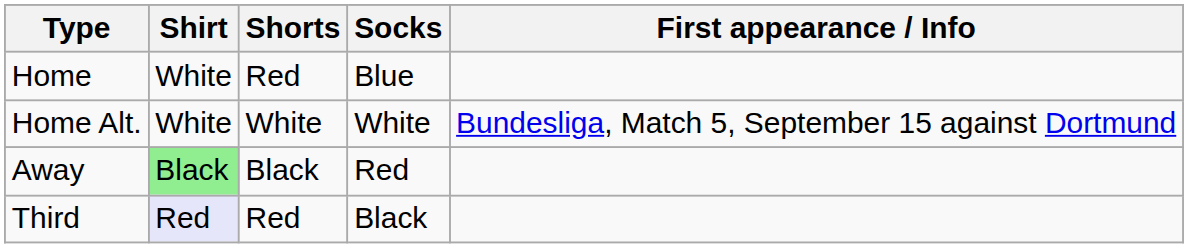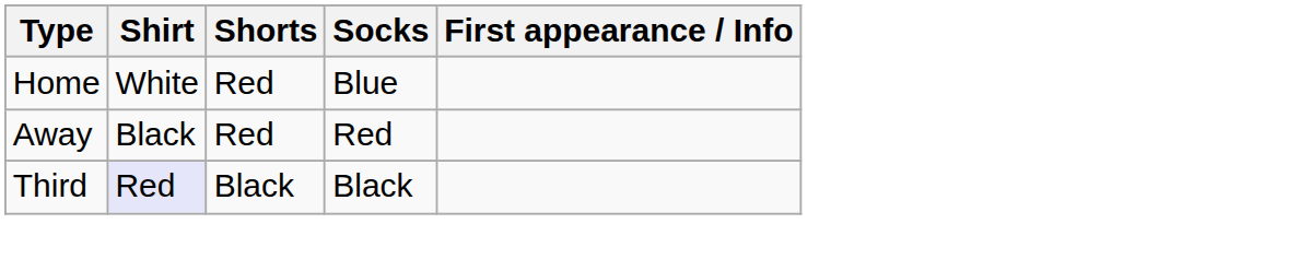 <table class="wikitable">
 <tr>
 <th>Type</th>
 <th>Shirt</th>
 <th>Shorts</th>
 <th>Socks</th>
 <th>First appearance / Info</th>
 </tr>
 <tr>
 <td>Home</td>
 <td>White</td>
 <td>Red</td>
 <td>Blue</td>
 <td></td>
 </tr>
 <tr>
-<td>Home Alt.</td>
-<td>White</td>
-<td>White</td>
-<td>White</td>
-<td><a href='#'>Bundesliga</a>, Match 5, September 15 against <a href='#'>Dortmund</a></td>
-</tr>
-<tr>
 <td>Away</td>
-<td style="background: lightgreen;">Black</td>
 <td>Black</td>
+<td>Red</td>
 <td>Red</td>
 <td></td>
 </tr>
 <tr>
 <td>Third</td>
 <td style="background: lavender;">Red</td>
-<td>Red</td>
+<td>Black</td>
 <td>Black</td>
 <td></td>
 </tr>
 </table>
